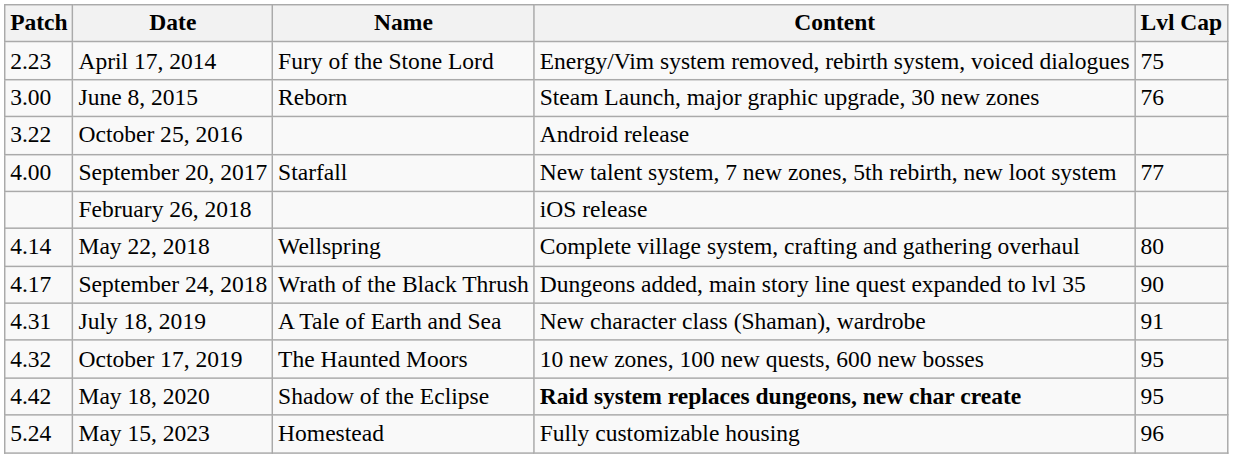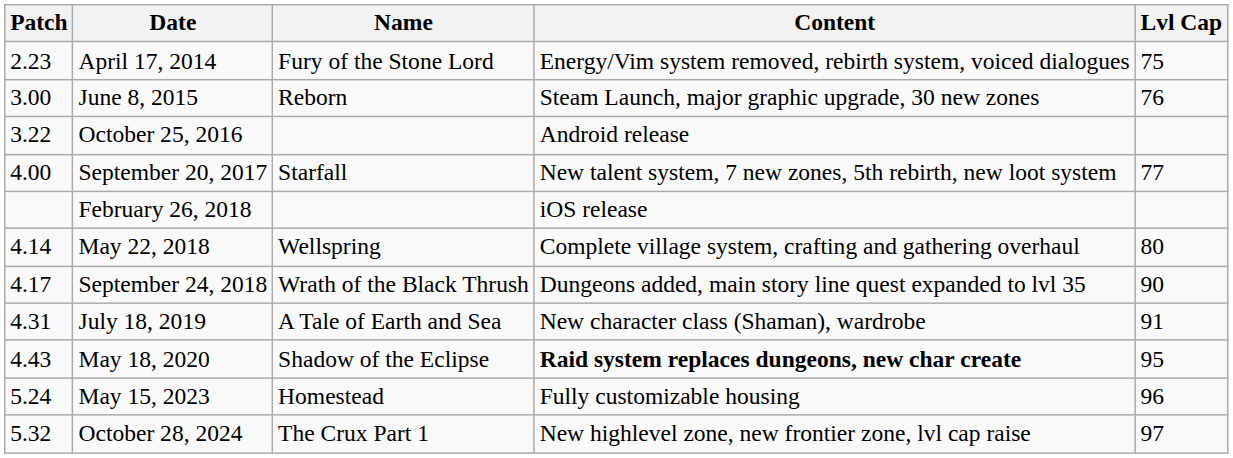 <table class="wikitable">
 <tr>
 <th>Patch</th>
 <th>Date</th>
 <th>Name</th>
 <th>Content</th>
 <th>Lvl Cap</th>
 </tr>
 <tr>
 <td>2.23</td>
 <td>April 17, 2014</td>
 <td>Fury of the Stone Lord</td>
 <td>Energy/Vim system removed, rebirth system, voiced dialogues</td>
 <td>75</td>
 </tr>
 <tr>
 <td>3.00</td>
 <td>June 8, 2015</td>
 <td>Reborn</td>
 <td>Steam Launch, major graphic upgrade, 30 new zones</td>
 <td>76</td>
 </tr>
 <tr>
 <td>3.22</td>
 <td>October 25, 2016</td>
 <td></td>
 <td>Android release</td>
 <td></td>
 </tr>
 <tr>
 <td>4.00</td>
 <td>September 20, 2017</td>
 <td>Starfall</td>
 <td>New talent system, 7 new zones, 5th rebirth, new loot system</td>
 <td>77</td>
 </tr>
 <tr>
 <td></td>
 <td>February 26, 2018</td>
 <td></td>
 <td>iOS release</td>
 <td></td>
 </tr>
 <tr>
 <td>4.14</td>
 <td>May 22, 2018</td>
 <td>Wellspring</td>
 <td>Complete village system, crafting and gathering overhaul</td>
 <td>80</td>
 </tr>
 <tr>
 <td>4.17</td>
 <td>September 24, 2018</td>
 <td>Wrath of the Black Thrush</td>
 <td>Dungeons added, main story line quest expanded to lvl 35</td>
 <td>90</td>
 </tr>
 <tr>
 <td>4.31</td>
 <td>July 18, 2019</td>
 <td>A Tale of Earth and Sea</td>
 <td>New character class (Shaman), wardrobe</td>
 <td>91</td>
 </tr>
 <tr>
-<td>4.32</td>
-<td>October 17, 2019</td>
-<td>The Haunted Moors</td>
-<td>10 new zones, 100 new quests, 600 new bosses</td>
-<td>95</td>
-</tr>
-<tr>
-<td>4.42</td>
+<td>4.43</td>
 <td>May 18, 2020</td>
 <td>Shadow of the Eclipse</td>
 <td><strong>Raid system replaces dungeons, new char create</strong></td>
 <td>95</td>
 </tr>
 <tr>
 <td>5.24</td>
 <td>May 15, 2023</td>
 <td>Homestead</td>
 <td>Fully customizable housing</td>
 <td>96</td>
 </tr>
+<tr>
+<td>5.32</td>
+<td>October 28, 2024</td>
+<td>The Crux Part 1</td>
+<td>New highlevel zone, new frontier zone, lvl cap raise</td>
+<td>97</td>
+</tr>
 </table>
